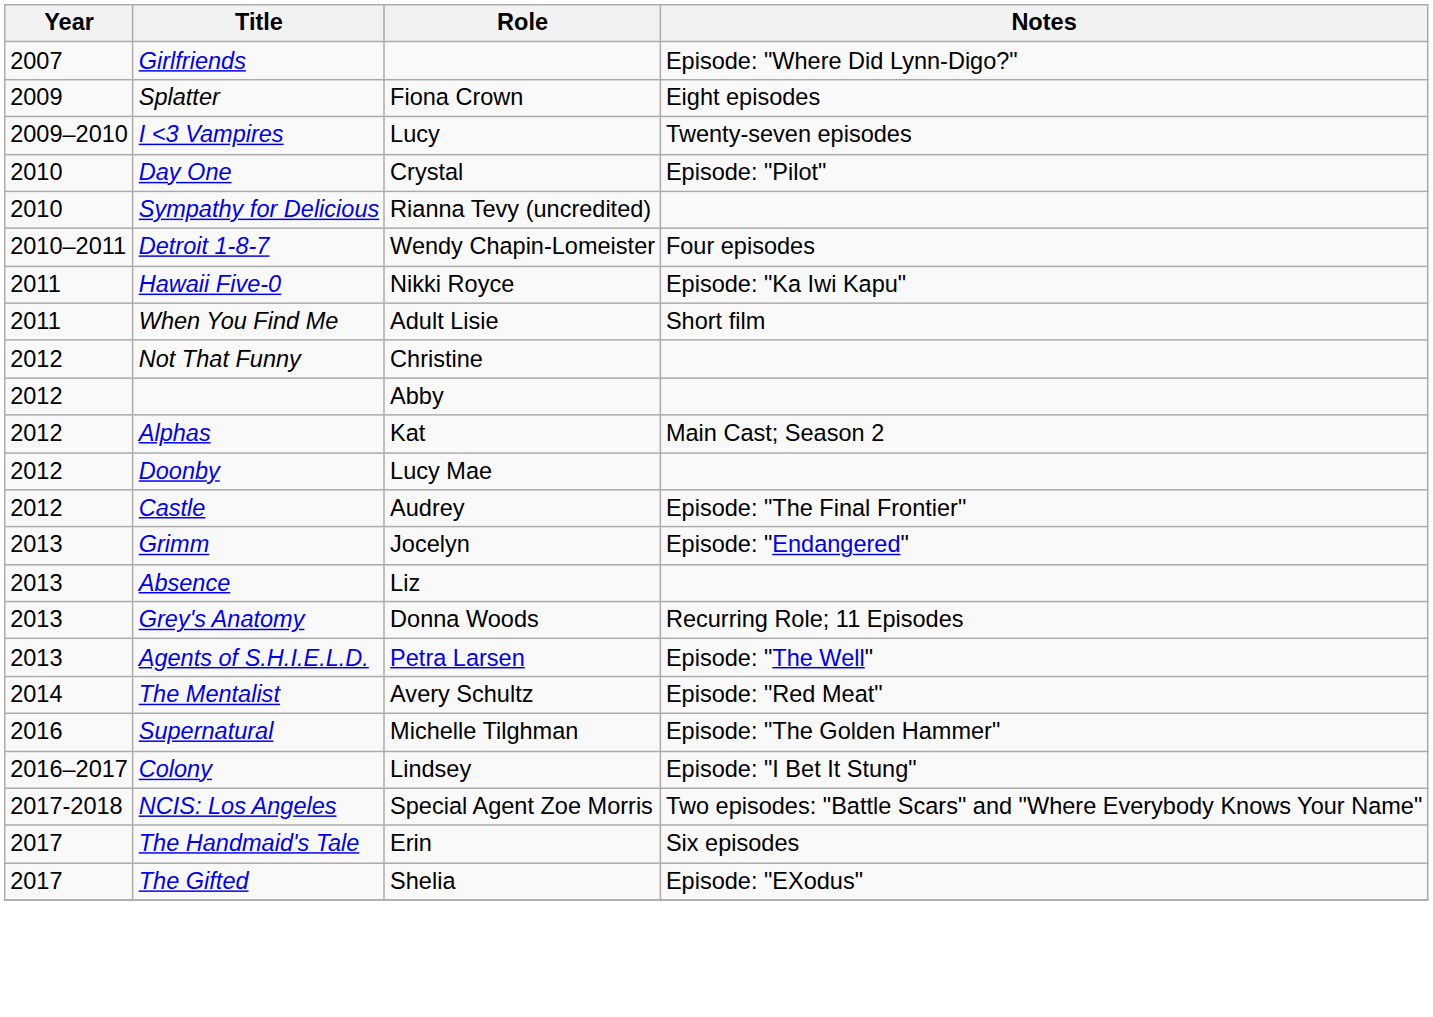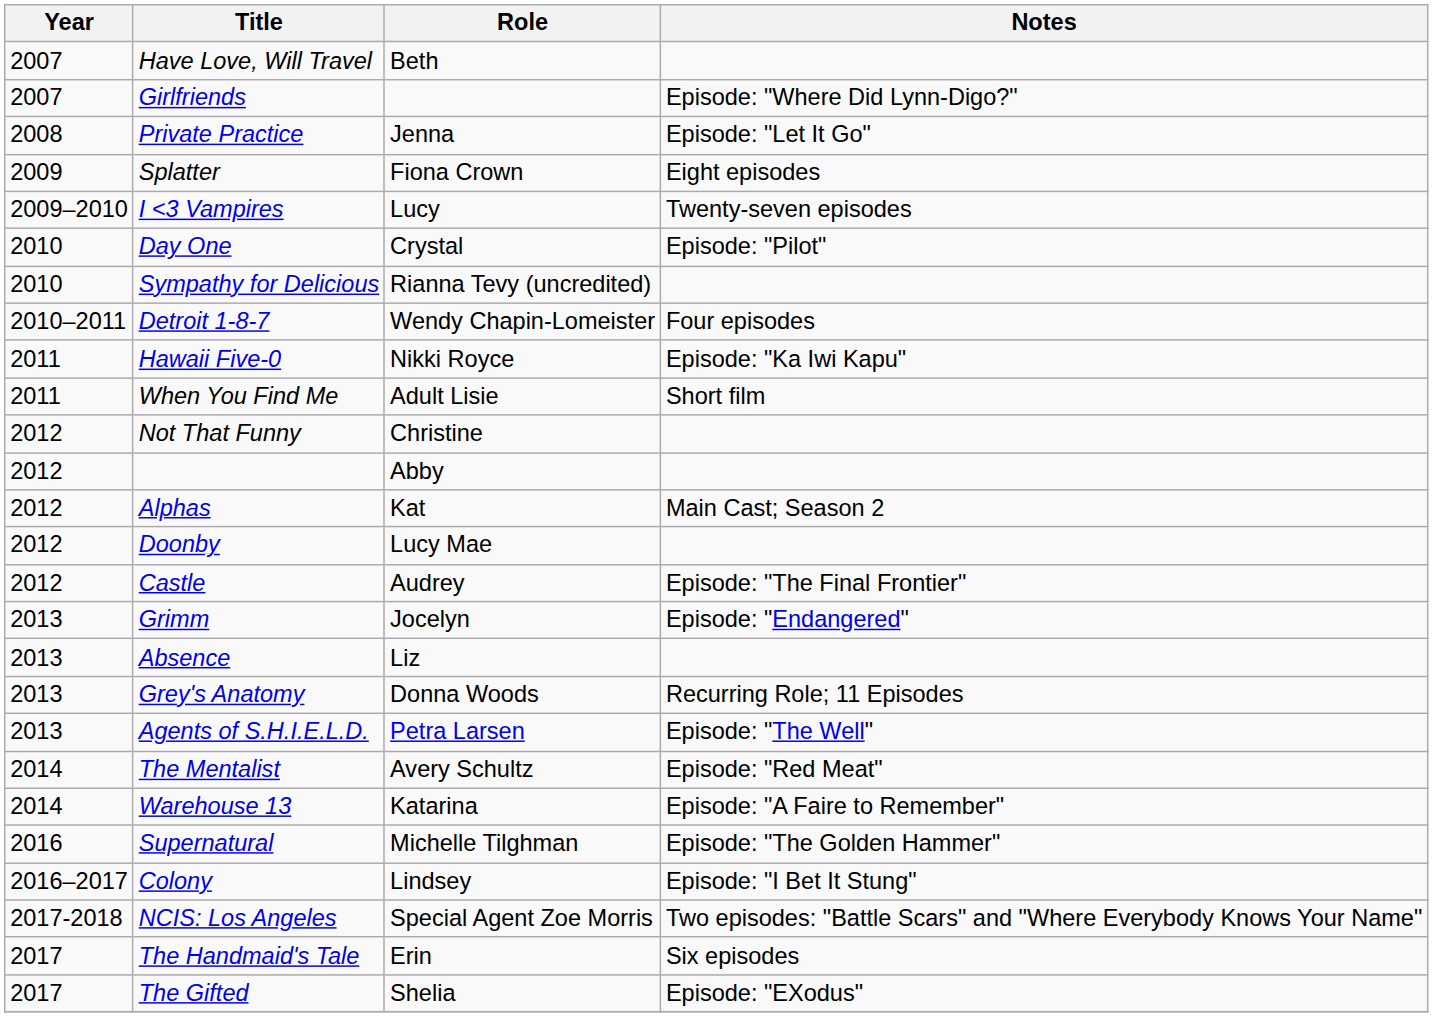 <table class="wikitable sortable">
 <tr>
 <th>Year</th>
 <th>Title</th>
 <th>Role</th>
 <th class="unsortable">Notes</th>
 </tr>
 <tr>
 <td>2007</td>
+<td><em>Have Love, Will Travel</em></td>
+<td>Beth</td>
+<td></td>
+</tr>
+<tr>
+<td>2007</td>
 <td><em><a href='#'>Girlfriends</a></em></td>
 <td></td>
 <td>Episode: "Where Did Lynn-Digo?"</td>
+</tr>
+<tr>
+<td>2008</td>
+<td><em><a href='#'>Private Practice</a></em></td>
+<td>Jenna</td>
+<td>Episode: "Let It Go"</td>
 </tr>
 <tr>
 <td>2009</td>
 <td><em>Splatter</em></td>
 <td>Fiona Crown</td>
 <td>Eight episodes</td>
 </tr>
 <tr>
 <td>2009–2010</td>
 <td><em><a href='#'>I <3 Vampires</a></em></td>
 <td>Lucy</td>
 <td>Twenty-seven episodes</td>
 </tr>
 <tr>
 <td>2010</td>
 <td><em><a href='#'>Day One</a></em></td>
 <td>Crystal</td>
 <td>Episode: "Pilot"</td>
 </tr>
 <tr>
 <td>2010</td>
 <td><em><a href='#'>Sympathy for Delicious</a></em></td>
 <td>Rianna Tevy (uncredited)</td>
 <td></td>
 </tr>
 <tr>
 <td>2010–2011</td>
 <td><em><a href='#'>Detroit 1-8-7</a></em></td>
 <td>Wendy Chapin-Lomeister</td>
 <td>Four episodes</td>
 </tr>
 <tr>
 <td>2011</td>
 <td><em><a href='#'>Hawaii Five-0</a></em></td>
 <td>Nikki Royce</td>
 <td>Episode: "Ka Iwi Kapu"</td>
 </tr>
 <tr>
 <td>2011</td>
 <td><em>When You Find Me</em></td>
 <td>Adult Lisie</td>
 <td>Short film</td>
 </tr>
 <tr>
 <td>2012</td>
 <td><em>Not That Funny</em></td>
 <td>Christine</td>
 <td></td>
 </tr>
 <tr>
 <td>2012</td>
 <td><em></em></td>
 <td>Abby</td>
 <td></td>
 </tr>
 <tr>
 <td>2012</td>
 <td><em><a href='#'>Alphas</a></em></td>
 <td>Kat</td>
 <td>Main Cast; Season 2</td>
 </tr>
 <tr>
 <td>2012</td>
 <td><em><a href='#'>Doonby</a></em></td>
 <td>Lucy Mae</td>
 <td></td>
 </tr>
 <tr>
 <td>2012</td>
 <td><em><a href='#'>Castle</a></em></td>
 <td>Audrey</td>
 <td>Episode: "The Final Frontier"</td>
 </tr>
 <tr>
 <td>2013</td>
 <td><em><a href='#'>Grimm</a></em></td>
 <td>Jocelyn</td>
 <td>Episode: "<a href='#'>Endangered</a>"</td>
 </tr>
 <tr>
 <td>2013</td>
 <td><em><a href='#'>Absence</a></em></td>
 <td>Liz</td>
 <td></td>
 </tr>
 <tr>
 <td>2013</td>
 <td><em><a href='#'>Grey's Anatomy</a></em></td>
 <td>Donna Woods</td>
 <td>Recurring Role; 11 Episodes</td>
 </tr>
 <tr>
 <td>2013</td>
 <td><em><a href='#'>Agents of S.H.I.E.L.D.</a></em></td>
 <td><a href='#'>Petra Larsen</a></td>
 <td>Episode: "<a href='#'>The Well</a>"</td>
 </tr>
 <tr>
 <td>2014</td>
 <td><em><a href='#'>The Mentalist</a></em></td>
 <td>Avery Schultz</td>
 <td>Episode: "Red Meat"</td>
 </tr>
 <tr>
+<td>2014</td>
+<td><em><a href='#'>Warehouse 13</a></em></td>
+<td>Katarina</td>
+<td>Episode: "A Faire to Remember"</td>
+</tr>
+<tr>
 <td>2016</td>
 <td><em><a href='#'>Supernatural</a></em></td>
 <td>Michelle Tilghman</td>
 <td>Episode: "The Golden Hammer"</td>
 </tr>
 <tr>
 <td>2016–2017</td>
 <td><em><a href='#'>Colony</a></em></td>
 <td>Lindsey</td>
 <td>Episode: "I Bet It Stung"</td>
 </tr>
 <tr>
 <td>2017-2018</td>
 <td><em><a href='#'>NCIS: Los Angeles</a></em></td>
 <td>Special Agent Zoe Morris</td>
 <td>Two episodes: "Battle Scars" and "Where Everybody Knows Your Name"</td>
 </tr>
 <tr>
 <td>2017</td>
 <td><em><a href='#'>The Handmaid's Tale</a></em></td>
 <td>Erin</td>
 <td>Six episodes</td>
 </tr>
 <tr>
 <td>2017</td>
 <td><em><a href='#'>The Gifted</a></em></td>
 <td>Shelia</td>
 <td>Episode: "EXodus"</td>
 </tr>
 <tr>
 </tr>
 </table>
